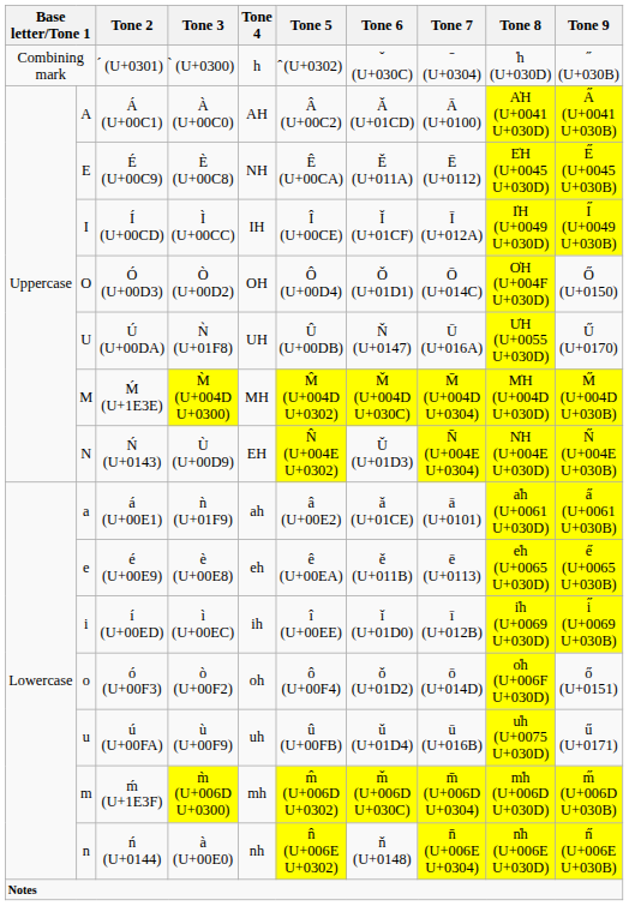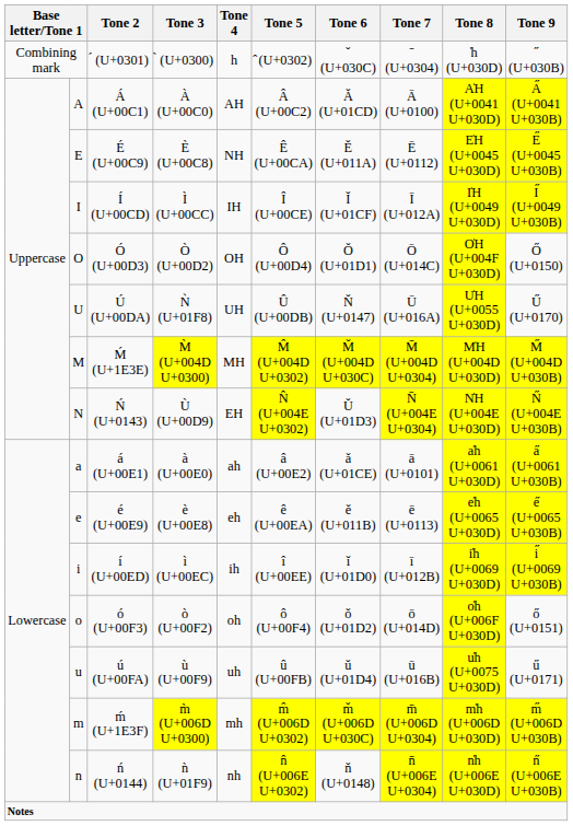 <table class="wikitable" style="text-align: center;">
 <tr>
 <th colspan="2">Base letter/Tone 1</th>
 <th>Tone 2</th>
 <th>Tone 3</th>
 <th>Tone 4</th>
 <th>Tone 5</th>
 <th>Tone 6</th>
 <th>Tone 7</th>
 <th>Tone 8</th>
 <th>Tone 9</th>
 </tr>
 <tr>
 <td colspan="2">Combining mark</td>
 <td>́ (U+0301)</td>
 <td>̀ (U+0300)</td>
 <td>h</td>
 <td>̂ (U+0302)</td>
 <td>̌ (U+030C)</td>
 <td>̄ (U+0304)</td>
 <td>̍h (U+030D)</td>
 <td>̋ (U+030B)</td>
 </tr>
 <tr>
 <td rowspan="7">Uppercase</td>
 <td>A</td>
 <td>Á (U+00C1)</td>
 <td>À (U+00C0)</td>
 <td>AH</td>
 <td>Â (U+00C2)</td>
 <td>Ǎ (U+01CD)</td>
 <td>Ā (U+0100)</td>
 <td style="background: yellow;">A̍H (U+0041 U+030D)</td>
 <td style="background: yellow;">A̋ (U+0041 U+030B)</td>
 </tr>
 <tr>
 <td>E</td>
 <td>É (U+00C9)</td>
 <td>È (U+00C8)</td>
 <td>NH</td>
 <td>Ê (U+00CA)</td>
 <td>Ě (U+011A)</td>
 <td>Ē (U+0112)</td>
 <td style="background: yellow;">E̍H (U+0045 U+030D)</td>
 <td style="background: yellow;">E̋ (U+0045 U+030B)</td>
 </tr>
 <tr>
 <td>I</td>
 <td>Í (U+00CD)</td>
 <td>Ì (U+00CC)</td>
 <td>IH</td>
 <td>Î (U+00CE)</td>
 <td>Ǐ (U+01CF)</td>
 <td>Ī (U+012A)</td>
 <td style="background: yellow;">I̍H (U+0049 U+030D)</td>
 <td style="background: yellow;">I̋ (U+0049 U+030B)</td>
 </tr>
 <tr>
 <td>O</td>
 <td>Ó (U+00D3)</td>
 <td>Ò (U+00D2)</td>
 <td>OH</td>
 <td>Ô (U+00D4)</td>
 <td>Ǒ (U+01D1)</td>
 <td>Ō (U+014C)</td>
 <td style="background: yellow;">O̍H (U+004F U+030D)</td>
 <td>Ő (U+0150)</td>
 </tr>
 <tr>
 <td>U</td>
 <td>Ú (U+00DA)</td>
 <td>Ǹ (U+01F8)</td>
 <td>UH</td>
 <td>Û (U+00DB)</td>
 <td>Ň (U+0147)</td>
 <td>Ū (U+016A)</td>
 <td style="background: yellow;">U̍H (U+0055 U+030D)</td>
 <td>Ű (U+0170)</td>
 </tr>
 <tr>
 <td>M</td>
 <td>Ḿ (U+1E3E)</td>
 <td style="background: yellow;">M̀ (U+004D U+0300)</td>
 <td>MH</td>
 <td style="background: yellow;">M̂ (U+004D U+0302)</td>
 <td style="background: yellow;">M̌ (U+004D U+030C)</td>
 <td style="background: yellow;">M̄ (U+004D U+0304)</td>
 <td style="background: yellow;">M̍H (U+004D U+030D)</td>
 <td style="background: yellow;">M̋ (U+004D U+030B)</td>
 </tr>
 <tr>
 <td>N</td>
 <td>Ń (U+0143)</td>
 <td>Ù (U+00D9)</td>
 <td>EH</td>
 <td style="background: yellow;">N̂ (U+004E U+0302)</td>
 <td>Ǔ (U+01D3)</td>
 <td style="background: yellow;">N̄ (U+004E U+0304)</td>
 <td style="background: yellow;">N̍H (U+004E U+030D)</td>
 <td style="background: yellow;">N̋ (U+004E U+030B)</td>
 </tr>
 <tr>
 <td rowspan="7">Lowercase</td>
 <td>a</td>
 <td>á (U+00E1)</td>
-<td>ǹ (U+01F9)</td>
+<td>à (U+00E0)</td>
 <td>ah</td>
 <td>â (U+00E2)</td>
 <td>ǎ (U+01CE)</td>
 <td>ā (U+0101)</td>
 <td style="background: yellow;">a̍h (U+0061 U+030D)</td>
 <td style="background: yellow;">a̋ (U+0061 U+030B)</td>
 </tr>
 <tr>
 <td>e</td>
 <td>é (U+00E9)</td>
 <td>è (U+00E8)</td>
 <td>eh</td>
 <td>ê (U+00EA)</td>
 <td>ě (U+011B)</td>
 <td>ē (U+0113)</td>
 <td style="background: yellow;">e̍h (U+0065 U+030D)</td>
 <td style="background: yellow;">e̋ (U+0065 U+030B)</td>
 </tr>
 <tr>
 <td>i</td>
 <td>í (U+00ED)</td>
 <td>ì (U+00EC)</td>
 <td>ih</td>
 <td>î (U+00EE)</td>
 <td>ǐ (U+01D0)</td>
 <td>ī (U+012B)</td>
 <td style="background: yellow;">i̍h (U+0069 U+030D)</td>
 <td style="background: yellow;">i̋ (U+0069 U+030B)</td>
 </tr>
 <tr>
 <td>o</td>
 <td>ó (U+00F3)</td>
 <td>ò (U+00F2)</td>
 <td>oh</td>
 <td>ô (U+00F4)</td>
 <td>ǒ (U+01D2)</td>
 <td>ō (U+014D)</td>
 <td style="background: yellow;">o̍h (U+006F U+030D)</td>
 <td>ő (U+0151)</td>
 </tr>
 <tr>
 <td>u</td>
 <td>ú (U+00FA)</td>
 <td>ù (U+00F9)</td>
 <td>uh</td>
 <td>û (U+00FB)</td>
 <td>ǔ (U+01D4)</td>
 <td>ū (U+016B)</td>
 <td style="background: yellow;">u̍h (U+0075 U+030D)</td>
 <td>ű (U+0171)</td>
 </tr>
 <tr>
 <td>m</td>
 <td>ḿ (U+1E3F)</td>
 <td style="background: yellow;">m̀ (U+006D U+0300)</td>
 <td>mh</td>
 <td style="background: yellow;">m̂ (U+006D U+0302)</td>
 <td style="background: yellow;">m̌ (U+006D U+030C)</td>
 <td style="background: yellow;">m̄ (U+006D U+0304)</td>
 <td style="background: yellow;">m̍h (U+006D U+030D)</td>
 <td style="background: yellow;">m̋ (U+006D U+030B)</td>
 </tr>
 <tr>
 <td>n</td>
 <td>ń (U+0144)</td>
-<td>à (U+00E0)</td>
+<td>ǹ (U+01F9)</td>
 <td>nh</td>
 <td style="background: yellow;">n̂ (U+006E U+0302)</td>
 <td>ň (U+0148)</td>
 <td style="background: yellow;">n̄ (U+006E U+0304)</td>
 <td style="background: yellow;">n̍h (U+006E U+030D)</td>
 <td style="background: yellow;">n̋ (U+006E U+030B)</td>
 </tr>
 <tr>
 <td colspan="17" style="background:#F8F8F8;font-size:small;text-align:left"><strong>Notes</strong><br></td>
 </tr>
 </table>
